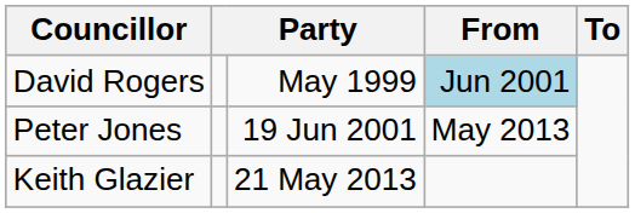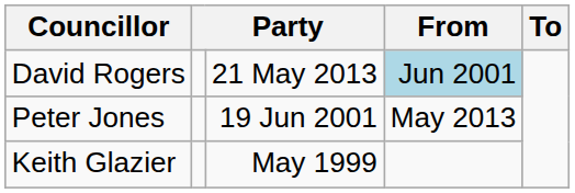 <table class=wikitable>
 <tr>
 <th>Councillor</th>
 <th colspan=2>Party</th>
 <th>From</th>
 <th>To</th>
 </tr>
 <tr>
 <td>David Rogers</td>
 <td></td>
-<td align=right>May 1999</td>
+<td align=right>21 May 2013</td>
 <td align=right style="background: lightblue;">Jun 2001</td>
 </tr>
 <tr>
 <td>Peter Jones</td>
 <td></td>
 <td align=right>19 Jun 2001</td>
 <td align=right>May 2013</td>
 </tr>
 <tr>
 <td>Keith Glazier</td>
 <td></td>
-<td align=right>21 May 2013</td>
+<td align=right>May 1999</td>
 <td></td>
 </tr>
 </table>
